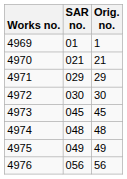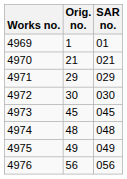 <table class="wikitable collapsible collapsed sortable" style="margin:0.5em auto; font-size:100%;">
 <tr>
 <th><br>Works no.</th>
+<th>Orig.<br>no.</th>
 <th>SAR<br>no.</th>
-<th>Orig.<br>no.</th>
 </tr>
 <tr>
 <td>4969</td>
+<td>1</td>
 <td>01</td>
-<td>1</td>
 </tr>
 <tr>
 <td>4970</td>
+<td>21</td>
 <td>021</td>
-<td>21</td>
 </tr>
 <tr>
 <td>4971</td>
+<td>29</td>
 <td>029</td>
-<td>29</td>
 </tr>
 <tr>
 <td>4972</td>
+<td>30</td>
 <td>030</td>
-<td>30</td>
 </tr>
 <tr>
 <td>4973</td>
+<td>45</td>
 <td>045</td>
-<td>45</td>
 </tr>
 <tr>
 <td>4974</td>
+<td>48</td>
 <td>048</td>
-<td>48</td>
 </tr>
 <tr>
 <td>4975</td>
+<td>49</td>
 <td>049</td>
-<td>49</td>
 </tr>
 <tr>
 <td>4976</td>
+<td>56</td>
 <td>056</td>
-<td>56</td>
 </tr>
 </table>
